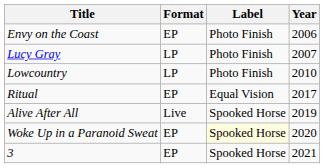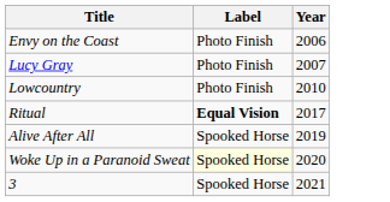 <table class="wikitable">
 <tr>
 <th>Title</th>
-<th>Format</th>
 <th>Label</th>
 <th>Year</th>
 </tr>
 <tr>
 <td><em>Envy on the Coast</em></td>
-<td>EP</td>
 <td>Photo Finish</td>
 <td>2006</td>
 </tr>
 <tr>
 <td><em><a href='#'>Lucy Gray</a></em></td>
-<td>LP</td>
 <td>Photo Finish</td>
 <td>2007</td>
 </tr>
 <tr>
 <td><em>Lowcountry</em></td>
-<td>LP</td>
 <td>Photo Finish</td>
 <td>2010</td>
 </tr>
 <tr>
 <td><em>Ritual</em></td>
-<td>EP</td>
-<td>Equal Vision</td>
+<td><strong>Equal Vision</strong></td>
 <td>2017</td>
 </tr>
 <tr>
 <td><em>Alive After All</em></td>
-<td>Live</td>
 <td>Spooked Horse</td>
 <td>2019</td>
 </tr>
 <tr>
 <td><em>Woke Up in a Paranoid Sweat</em></td>
-<td>EP</td>
 <td style="background: lightyellow;">Spooked Horse</td>
 <td>2020</td>
 </tr>
 <tr>
 <td><em>3</em></td>
-<td>EP</td>
 <td>Spooked Horse</td>
 <td>2021</td>
 </tr>
 </table>
